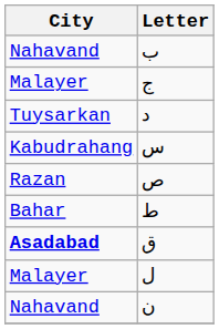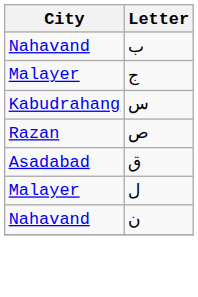 <table class="wikitable" border="1">
 <tr>
 <th>City</th>
 <th>Letter</th>
 </tr>
 <tr>
 <td><a href='#'>Nahavand</a></td>
 <td>ب</td>
 </tr>
 <tr>
 <td><a href='#'>Malayer</a></td>
 <td>ج</td>
 </tr>
 <tr>
-<td><a href='#'>Tuysarkan</a></td>
-<td>د</td>
-</tr>
-<tr>
 <td><a href='#'>Kabudrahang</a></td>
 <td>س</td>
 </tr>
 <tr>
 <td><a href='#'>Razan</a></td>
 <td>ص</td>
 </tr>
 <tr>
-<td><a href='#'>Bahar</a></td>
-<td>ط</td>
-</tr>
-<tr>
-<td><strong><a href='#'>Asadabad</a></strong></td>
+<td><a href='#'>Asadabad</a></td>
 <td>ق</td>
 </tr>
 <tr>
 <td><a href='#'>Malayer</a></td>
 <td>ل</td>
 </tr>
 <tr>
 <td><a href='#'>Nahavand</a></td>
 <td>ن</td>
 </tr>
 <tr>
 </tr>
 </table>
